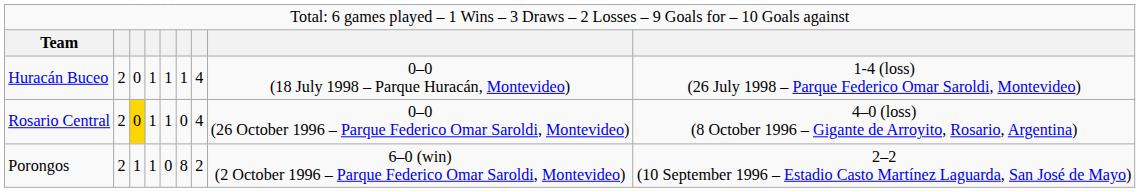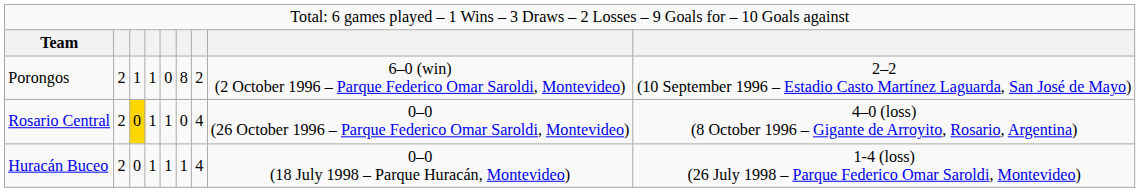 <table class="wikitable" style="text-align: center;">
 <tr>
 <td colspan=9>Total: 6 games played – 1 Wins – 3 Draws – 2 Losses – 9 Goals for – 10 Goals against</td>
 </tr>
 <tr>
 <th>Team</th>
 <th></th>
 <th></th>
 <th></th>
 <th></th>
 <th></th>
 <th></th>
 <th></th>
 <th></th>
 </tr>
 <tr>
-<td align="left"> <a href='#'>Huracán Buceo</a></td>
+<td align="left"> Porongos</td>
 <td>2</td>
-<td>0</td>
 <td>1</td>
 <td>1</td>
-<td>1</td>
-<td>4</td>
-<td>0–0 <br>(18 July 1998 – Parque Huracán, <a href='#'>Montevideo</a>)</td>
-<td>1-4 (loss) <br>(26 July 1998 – <a href='#'>Parque Federico Omar Saroldi</a>, <a href='#'>Montevideo</a>)</td>
+<td>0</td>
+<td>8</td>
+<td>2</td>
+<td>6–0 (win) <br>(2 October 1996 – <a href='#'>Parque Federico Omar Saroldi</a>, <a href='#'>Montevideo</a>)</td>
+<td>2–2 <br>(10 September 1996 – <a href='#'>Estadio Casto Martínez Laguarda</a>, <a href='#'>San José de Mayo</a>)</td>
 </tr>
 <tr>
 <td align="left"> <a href='#'>Rosario Central</a></td>
 <td>2</td>
 <td style="background: gold;">0</td>
 <td>1</td>
 <td>1</td>
 <td>0</td>
 <td>4</td>
 <td>0–0 <br>(26 October 1996 – <a href='#'>Parque Federico Omar Saroldi</a>, <a href='#'>Montevideo</a>)</td>
 <td>4–0 (loss) <br>(8 October 1996 – <a href='#'>Gigante de Arroyito</a>, <a href='#'>Rosario</a>, <a href='#'>Argentina</a>)</td>
 </tr>
 <tr>
-<td align="left"> Porongos</td>
+<td align="left"> <a href='#'>Huracán Buceo</a></td>
 <td>2</td>
+<td>0</td>
 <td>1</td>
 <td>1</td>
-<td>0</td>
-<td>8</td>
-<td>2</td>
-<td>6–0 (win) <br>(2 October 1996 – <a href='#'>Parque Federico Omar Saroldi</a>, <a href='#'>Montevideo</a>)</td>
-<td>2–2 <br>(10 September 1996 – <a href='#'>Estadio Casto Martínez Laguarda</a>, <a href='#'>San José de Mayo</a>)</td>
+<td>1</td>
+<td>4</td>
+<td>0–0 <br>(18 July 1998 – Parque Huracán, <a href='#'>Montevideo</a>)</td>
+<td>1-4 (loss) <br>(26 July 1998 – <a href='#'>Parque Federico Omar Saroldi</a>, <a href='#'>Montevideo</a>)</td>
 </tr>
 </table>
